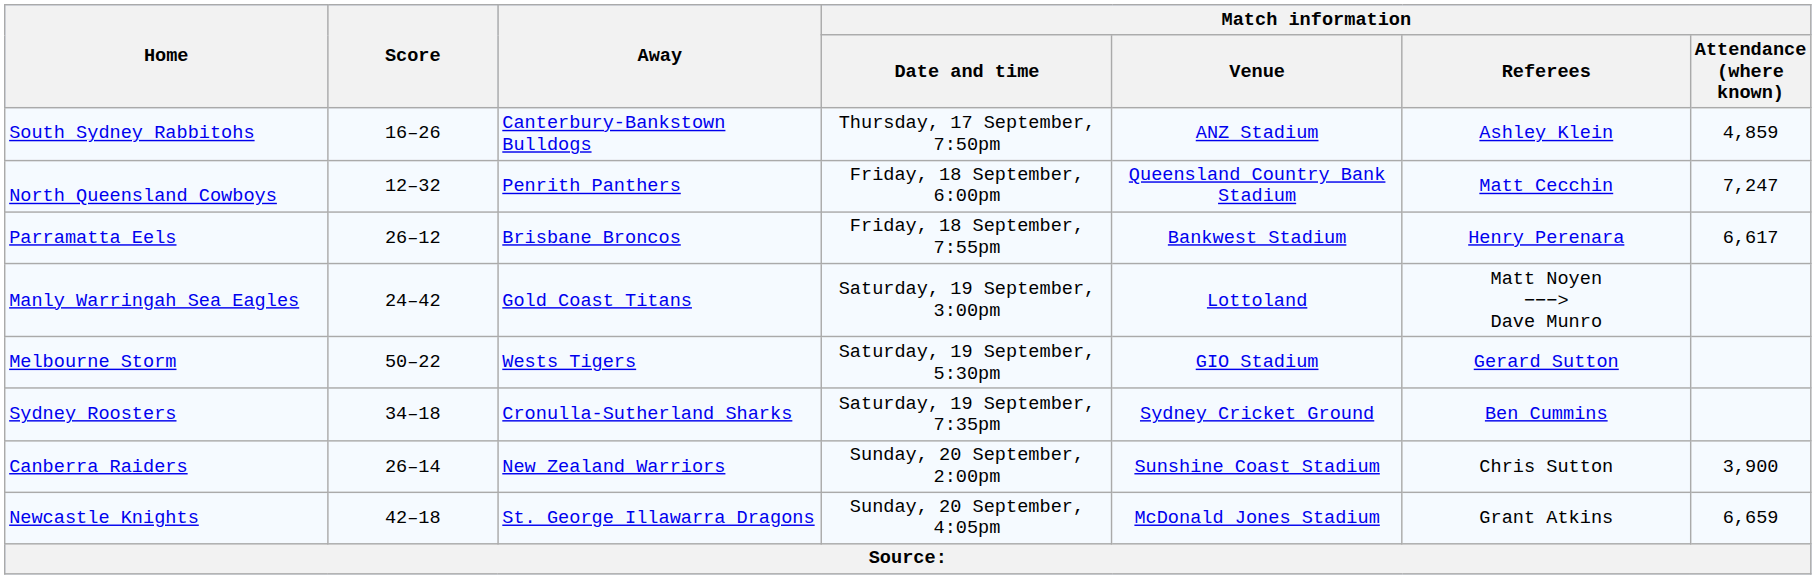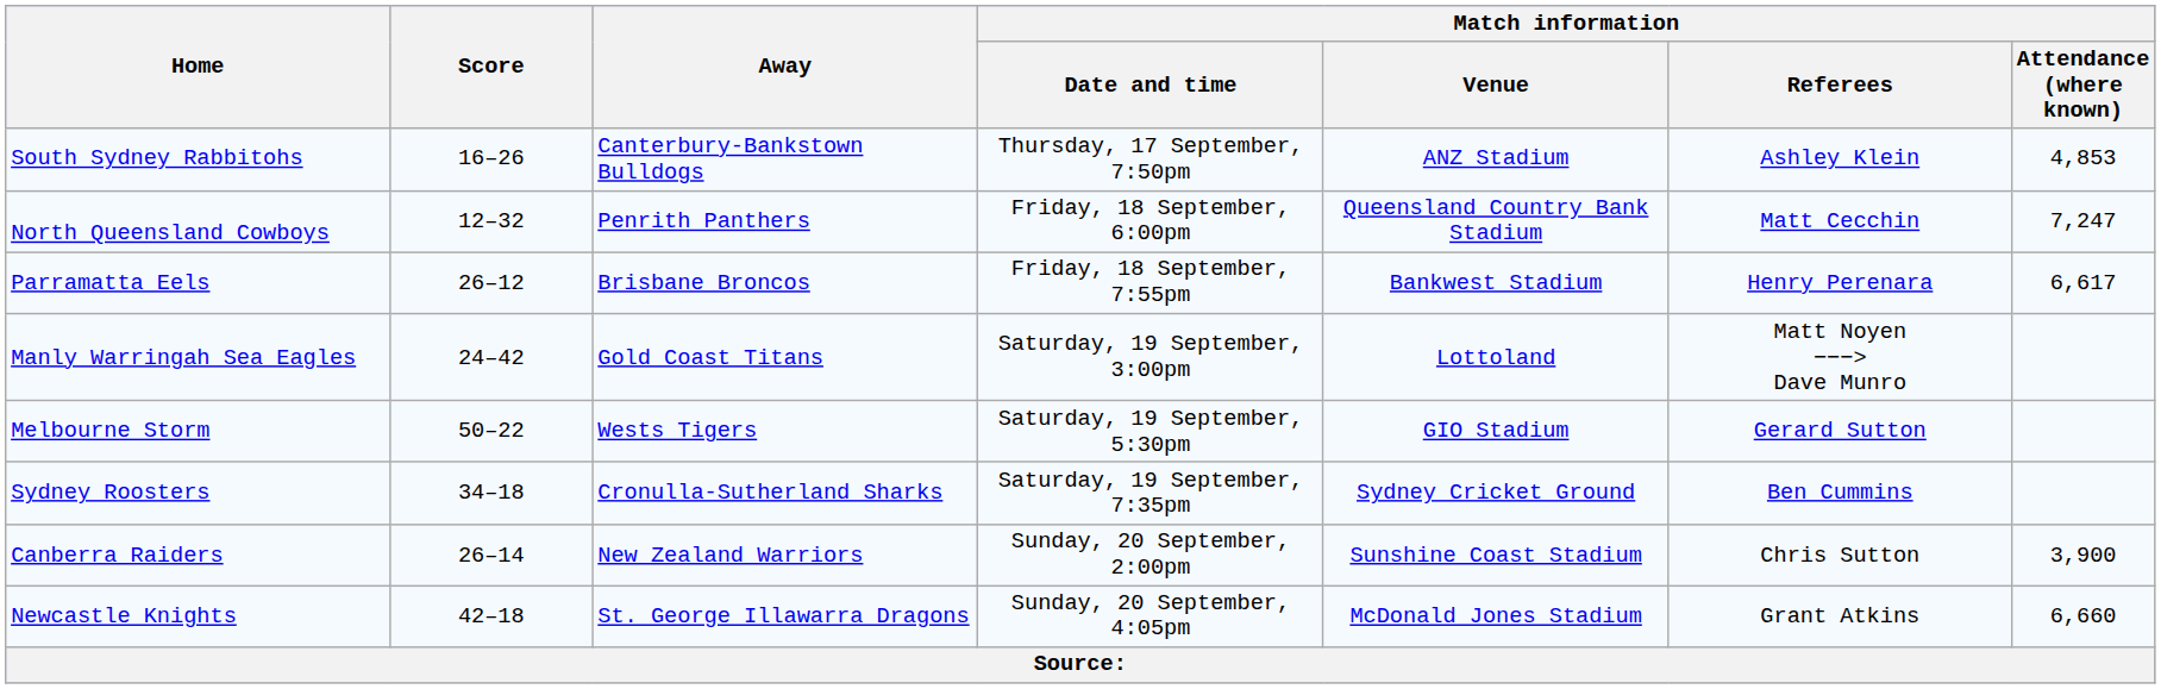 <table class="wikitable" style="border-collapse:collapse; text-align:center; width:100%;">
 <tr style="background:#c1d8ff;">
 <th rowspan="2" style="width:19%;">Home</th>
 <th rowspan="2" style="width:10%;">Score</th>
 <th rowspan="2" style="width:19%;">Away</th>
 <th colspan="6">Match information</th>
 </tr>
 <tr style="background:#efefef;">
 <th width="17%">Date and time</th>
 <th width="17%">Venue</th>
 <th width="17%">Referees</th>
 <th width="5%">Attendance<br>(where known)</th>
 </tr>
 <tr style="text-align:center; background:#f5faff;">
 <td align="left"> <a href='#'>South Sydney Rabbitohs</a></td>
 <td>16–26</td>
 <td align="left"> <a href='#'>Canterbury-Bankstown Bulldogs</a></td>
 <td>Thursday, 17 September, 7:50pm</td>
 <td><a href='#'>ANZ Stadium</a></td>
 <td><a href='#'>Ashley Klein</a></td>
-<td>4,859</td>
+<td>4,853</td>
 </tr>
 <tr style="text-align:center; background:#f5faff;">
 <td align="left"><br> <a href='#'>North Queensland Cowboys</a></td>
 <td>12–32</td>
 <td align="left"> <a href='#'>Penrith Panthers</a></td>
 <td>Friday, 18 September, 6:00pm</td>
 <td><a href='#'>Queensland Country Bank Stadium</a></td>
 <td><a href='#'>Matt Cecchin</a></td>
 <td>7,247</td>
 </tr>
 <tr style="text-align:center; background:#f5faff;">
 <td align="left"> <a href='#'>Parramatta Eels</a></td>
 <td>26–12</td>
 <td align="left"> <a href='#'>Brisbane Broncos</a></td>
 <td>Friday, 18 September, 7:55pm</td>
 <td><a href='#'>Bankwest Stadium</a></td>
 <td><a href='#'>Henry Perenara</a></td>
 <td>6,617</td>
 </tr>
 <tr style="text-align:center; background:#f5faff;">
 <td align="left"> <a href='#'>Manly Warringah Sea Eagles</a></td>
 <td>24–42</td>
 <td align="left"> <a href='#'>Gold Coast Titans</a></td>
 <td>Saturday, 19 September, 3:00pm</td>
 <td><a href='#'>Lottoland</a></td>
 <td>Matt Noyen<br>−−−><br>Dave Munro</td>
 <td></td>
 </tr>
 <tr style="text-align:center; background:#f5faff;">
 <td align="left"> <a href='#'>Melbourne Storm</a></td>
 <td>50–22</td>
 <td align="left"> <a href='#'>Wests Tigers</a></td>
 <td>Saturday, 19 September, 5:30pm</td>
 <td><a href='#'>GIO Stadium</a></td>
 <td><a href='#'>Gerard Sutton</a></td>
 <td></td>
 </tr>
 <tr style="text-align:center; background:#f5faff;">
 <td align="left"> <a href='#'>Sydney Roosters</a></td>
 <td>34–18</td>
 <td align="left"> <a href='#'>Cronulla-Sutherland Sharks</a></td>
 <td>Saturday, 19 September, 7:35pm</td>
 <td><a href='#'>Sydney Cricket Ground</a></td>
 <td><a href='#'>Ben Cummins</a></td>
 <td></td>
 </tr>
 <tr style="text-align:center; background:#f5faff;">
 <td align="left"> <a href='#'>Canberra Raiders</a></td>
 <td>26–14</td>
 <td align="left"> <a href='#'>New Zealand Warriors</a></td>
 <td>Sunday, 20 September, 2:00pm</td>
 <td><a href='#'>Sunshine Coast Stadium</a></td>
 <td>Chris Sutton</td>
 <td>3,900</td>
 </tr>
 <tr style="text-align:center; background:#f5faff;">
 <td align="left"> <a href='#'>Newcastle Knights</a></td>
 <td>42–18</td>
 <td align="left"> <a href='#'>St. George Illawarra Dragons</a></td>
 <td>Sunday, 20 September, 4:05pm</td>
 <td><a href='#'>McDonald Jones Stadium</a></td>
 <td>Grant Atkins</td>
-<td>6,659</td>
+<td>6,660</td>
 </tr>
 <tr style="background:#c1d8ff;">
 <th colspan="7">Source:</th>
 </tr>
 </table>
